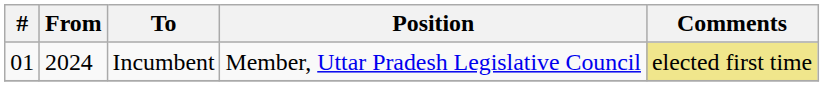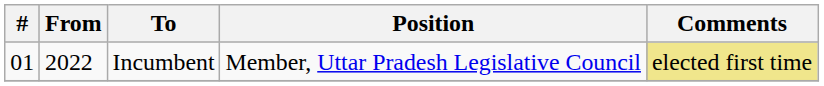 <table class="wikitable sortable">
 <tr>
 <th>#</th>
 <th>From</th>
 <th>To</th>
 <th>Position</th>
 <th>Comments</th>
 </tr>
 <tr>
 <td>01</td>
-<td>2024</td>
+<td>2022</td>
 <td>Incumbent</td>
 <td>Member, <a href='#'>Uttar Pradesh Legislative Council</a></td>
 <td style="background: khaki;">elected first time</td>
 </tr>
 <tr>
 </tr>
 </table>
